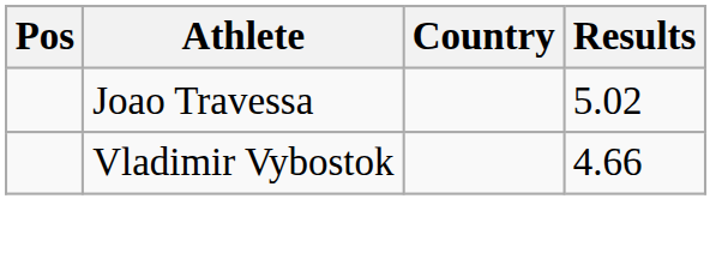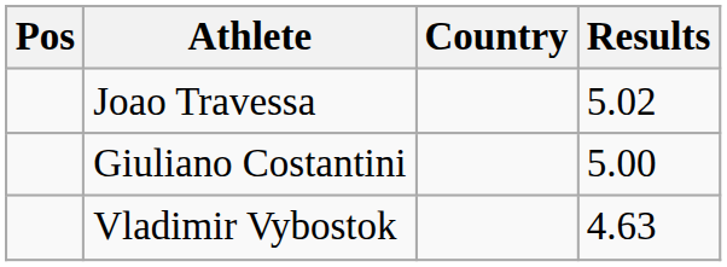 <table class="wikitable">
 <tr>
 <th>Pos</th>
 <th>Athlete</th>
 <th>Country</th>
 <th>Results</th>
 </tr>
 <tr>
 <td align="center"></td>
 <td>Joao Travessa</td>
 <td></td>
 <td>5.02</td>
 </tr>
 <tr>
 <td align="center"></td>
+<td>Giuliano Costantini</td>
+<td></td>
+<td>5.00</td>
+</tr>
+<tr>
+<td align="center"></td>
 <td>Vladimir Vybostok</td>
 <td></td>
-<td>4.66</td>
+<td>4.63</td>
 </tr>
 </table>
